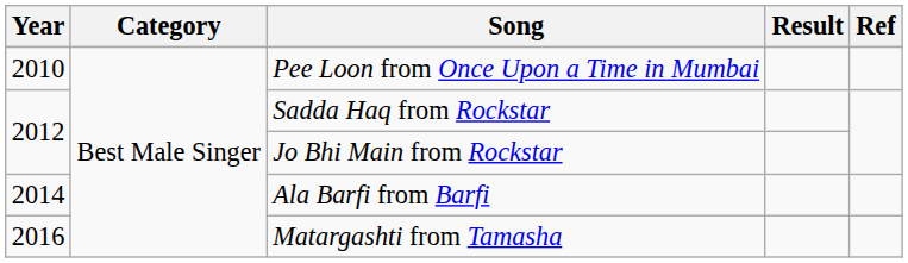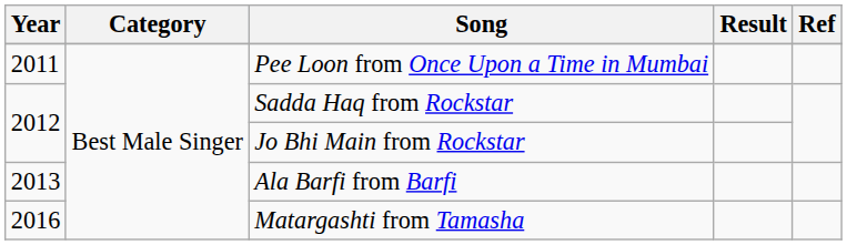 <table class="wikitable">
 <tr ---- bgcolor="#ebf5ff">
 <th>Year</th>
 <th>Category</th>
 <th>Song</th>
 <th>Result</th>
 <th>Ref</th>
 </tr>
 <tr ---- bgcolor="#bfd7ff">
 </tr>
 <tr>
-<td>2010</td>
+<td>2011</td>
 <td rowspan="5">Best Male Singer</td>
 <td><em>Pee Loon</em> from <em><a href='#'>Once Upon a Time in Mumbai</a></em></td>
 <td></td>
 <td></td>
 </tr>
 <tr>
 <td rowspan="2">2012</td>
 <td><em>Sadda Haq</em> from <em><a href='#'>Rockstar</a></em></td>
 <td></td>
 <td rowspan="2"></td>
 </tr>
 <tr>
 <td><em>Jo Bhi Main</em> from <em><a href='#'>Rockstar</a></em></td>
 <td></td>
 </tr>
 <tr>
-<td>2014</td>
+<td>2013</td>
 <td><em>Ala Barfi</em> from <em><a href='#'>Barfi</a></em></td>
 <td></td>
 <td></td>
 </tr>
 <tr>
 <td>2016</td>
 <td><em>Matargashti</em> from <em><a href='#'>Tamasha</a></em></td>
 <td></td>
 <td></td>
 </tr>
 </table>
